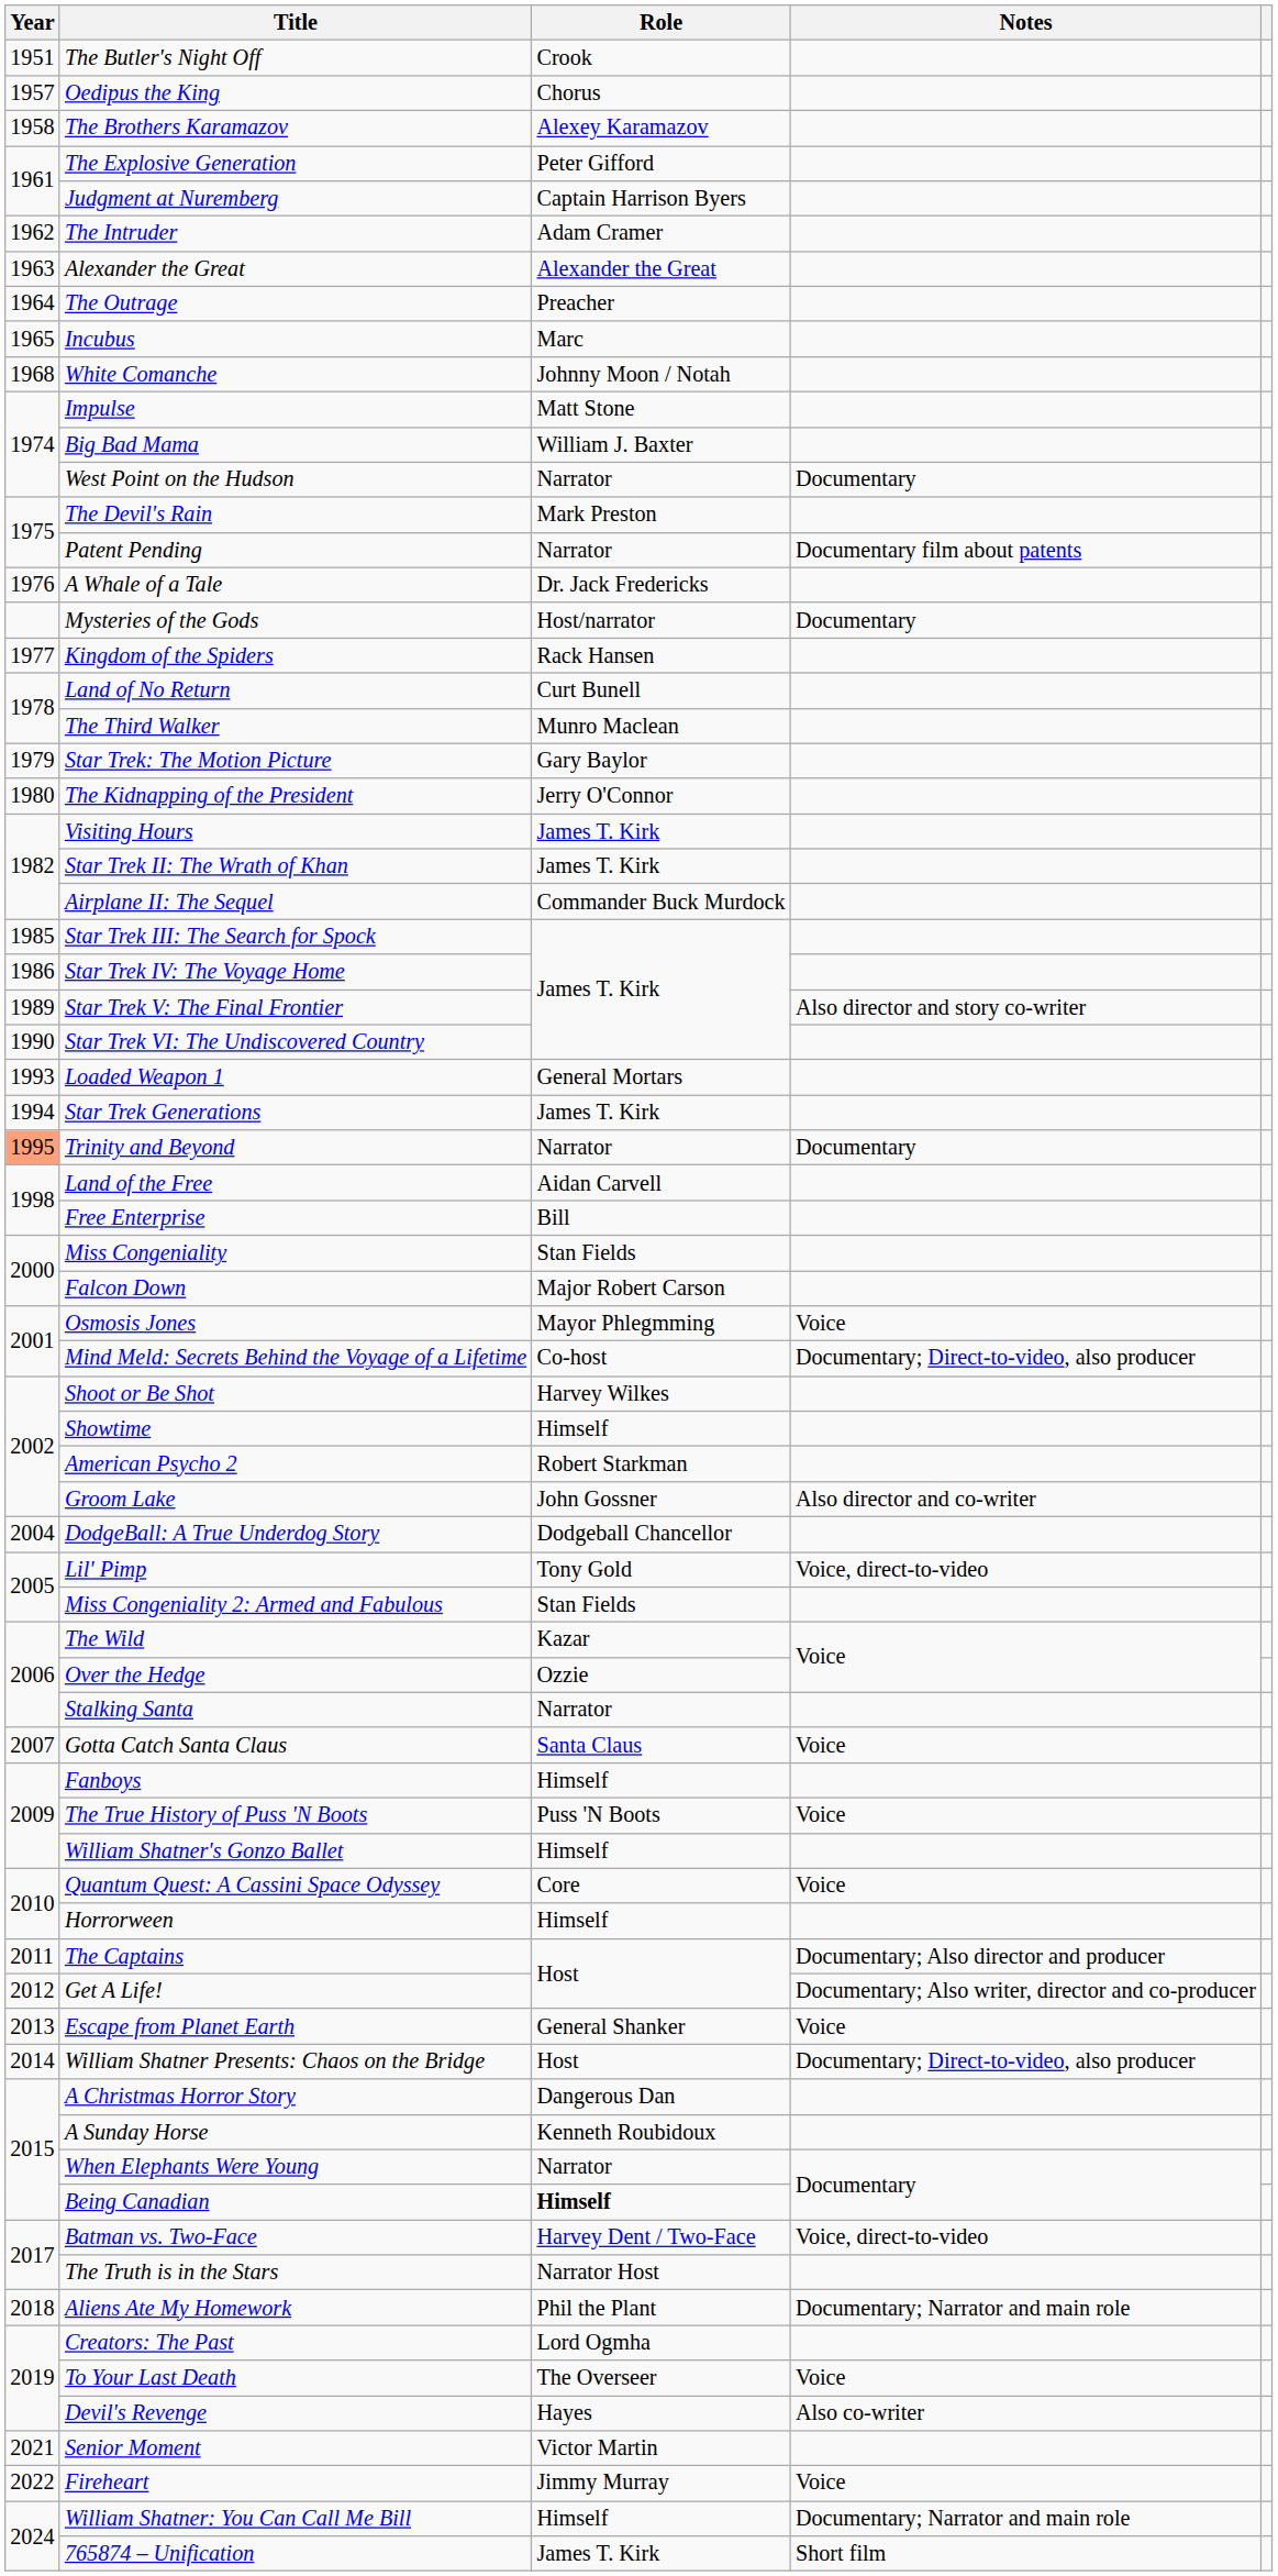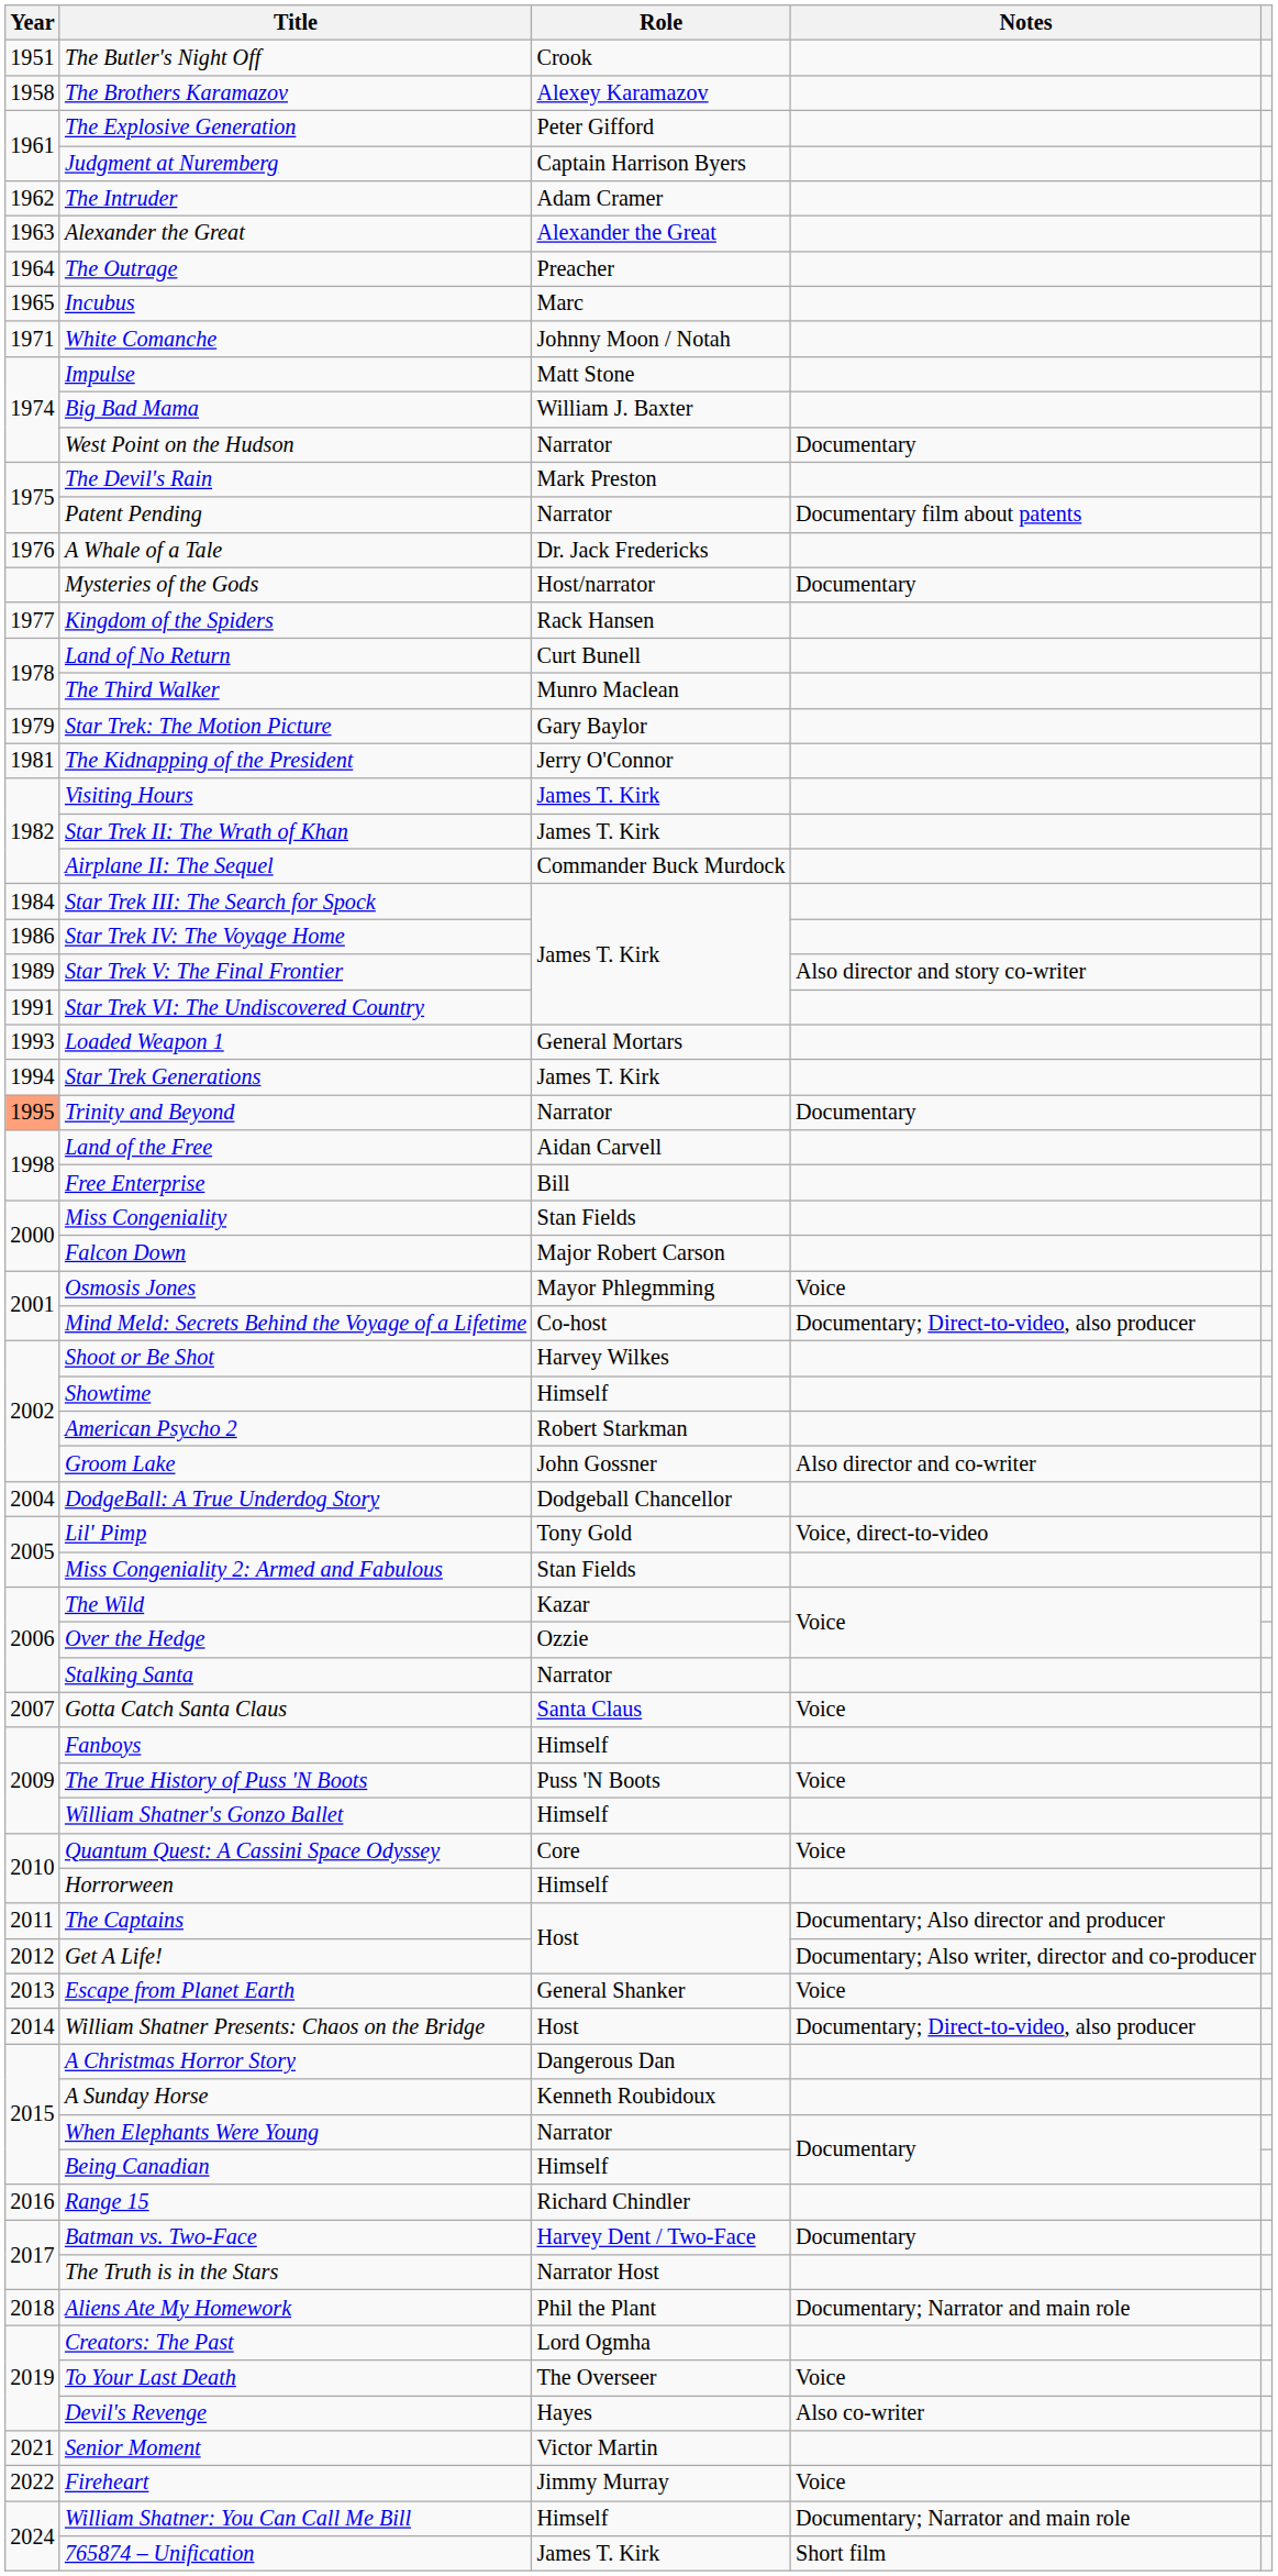 <table class="wikitable sortable">
 <tr>
 <th>Year</th>
 <th>Title</th>
 <th>Role</th>
 <th class="unsortable">Notes</th>
 <th class="unsortable"></th>
 </tr>
 <tr>
 <td>1951</td>
 <td data-sort-value="Butler's Night Off, The"><em>The Butler's Night Off</em></td>
 <td>Crook</td>
-<td></td>
-<td></td>
-</tr>
-<tr>
-<td>1957</td>
-<td><em><a href='#'>Oedipus the King</a></em></td>
-<td>Chorus</td>
 <td></td>
 <td></td>
 </tr>
 <tr>
 <td>1958</td>
 <td data-sort-value="Brothers Karamazov, The"><em><a href='#'>The Brothers Karamazov</a></em></td>
 <td><a href='#'>Alexey Karamazov</a></td>
 <td></td>
 <td></td>
 </tr>
 <tr>
 <td rowspan="2">1961</td>
 <td data-sort-value="Explosive Generation, The"><em><a href='#'>The Explosive Generation</a></em></td>
 <td>Peter Gifford</td>
 <td></td>
 <td></td>
 </tr>
 <tr>
 <td><em><a href='#'>Judgment at Nuremberg</a></em></td>
 <td>Captain Harrison Byers</td>
 <td></td>
 <td></td>
 </tr>
 <tr>
 <td>1962</td>
 <td data-sort-value="Intruder, The"><em><a href='#'>The Intruder</a></em></td>
 <td>Adam Cramer</td>
 <td></td>
 <td></td>
 </tr>
 <tr>
 <td>1963</td>
 <td><em>Alexander the Great</em></td>
 <td><a href='#'>Alexander the Great</a></td>
 <td></td>
 <td></td>
 </tr>
 <tr>
 <td>1964</td>
 <td data-sort-value="Outrage, The"><em><a href='#'>The Outrage</a></em></td>
 <td>Preacher</td>
 <td></td>
 <td></td>
 </tr>
 <tr>
 <td>1965</td>
 <td><em><a href='#'>Incubus</a></em></td>
 <td>Marc</td>
 <td></td>
 <td></td>
 </tr>
 <tr>
-<td>1968</td>
+<td>1971</td>
 <td><em><a href='#'>White Comanche</a></em></td>
 <td>Johnny Moon / Notah</td>
 <td></td>
 <td></td>
 </tr>
 <tr>
 <td rowspan="3">1974</td>
 <td><em><a href='#'>Impulse</a></em></td>
 <td>Matt Stone</td>
 <td></td>
 <td></td>
 </tr>
 <tr>
 <td><em><a href='#'>Big Bad Mama</a></em></td>
 <td>William J. Baxter</td>
 <td></td>
 <td></td>
 </tr>
 <tr>
 <td><em>West Point on the Hudson</em></td>
 <td>Narrator</td>
 <td>Documentary</td>
 <td></td>
 </tr>
 <tr>
 <td rowspan="2">1975</td>
 <td data-sort-value="Devil's Rain, The"><em><a href='#'>The Devil's Rain</a></em></td>
 <td>Mark Preston</td>
 <td></td>
 <td></td>
 </tr>
 <tr>
 <td><em>Patent Pending</em></td>
 <td>Narrator</td>
 <td data-sort-value="documentary film about patents, A">Documentary film about <a href='#'>patents</a></td>
 <td></td>
 </tr>
 <tr>
 <td>1976</td>
 <td data-sort-value="Whale of a Tale, A"><em>A Whale of a Tale</em></td>
 <td>Dr. Jack Fredericks</td>
 <td></td>
 <td></td>
 </tr>
 <tr>
 <td></td>
 <td><em>Mysteries of the Gods</em></td>
 <td>Host/narrator</td>
 <td>Documentary</td>
 <td></td>
 </tr>
 <tr>
 <td>1977</td>
 <td><em><a href='#'>Kingdom of the Spiders</a></em></td>
 <td>Rack Hansen</td>
 <td></td>
 <td></td>
 </tr>
 <tr>
 <td rowspan="2">1978</td>
 <td><em><a href='#'>Land of No Return</a></em></td>
 <td>Curt Bunell</td>
 <td></td>
 <td></td>
 </tr>
 <tr>
 <td data-sort-value="Third Walker, The"><em><a href='#'>The Third Walker</a></em></td>
 <td>Munro Maclean</td>
 <td></td>
 <td></td>
 </tr>
 <tr>
 <td>1979</td>
 <td><em><a href='#'>Star Trek: The Motion Picture</a></em></td>
 <td>Gary Baylor</td>
 <td></td>
 <td></td>
 </tr>
 <tr>
-<td>1980</td>
+<td>1981</td>
 <td data-sort-value="Kidnapping of the President, The"><em><a href='#'>The Kidnapping of the President</a></em></td>
 <td>Jerry O'Connor</td>
 <td></td>
 <td></td>
 </tr>
 <tr>
 <td rowspan="3">1982</td>
 <td><em><a href='#'>Visiting Hours</a></em></td>
 <td><a href='#'>James T. Kirk</a></td>
 <td></td>
 <td></td>
 </tr>
 <tr>
 <td><em><a href='#'>Star Trek II: The Wrath of Khan</a></em></td>
 <td>James T. Kirk</td>
 <td></td>
 <td></td>
 </tr>
 <tr>
 <td><em><a href='#'>Airplane II: The Sequel</a></em></td>
 <td>Commander Buck Murdock</td>
 <td></td>
 <td></td>
 </tr>
 <tr>
-<td>1985</td>
+<td>1984</td>
 <td><em><a href='#'>Star Trek III: The Search for Spock</a></em></td>
 <td rowspan="4">James T. Kirk</td>
 <td></td>
 <td></td>
 </tr>
 <tr>
 <td>1986</td>
 <td><em><a href='#'>Star Trek IV: The Voyage Home</a></em></td>
 <td></td>
 <td></td>
 </tr>
 <tr>
 <td>1989</td>
 <td><em><a href='#'>Star Trek V: The Final Frontier</a></em></td>
 <td>Also director and story co-writer</td>
 <td></td>
 </tr>
 <tr>
-<td>1990</td>
+<td>1991</td>
 <td><em><a href='#'>Star Trek VI: The Undiscovered Country</a></em></td>
 <td></td>
 <td></td>
 </tr>
 <tr>
 <td>1993</td>
 <td><em><a href='#'>Loaded Weapon 1</a></em></td>
 <td>General Mortars</td>
 <td></td>
 <td></td>
 </tr>
 <tr>
 <td>1994</td>
 <td><em><a href='#'>Star Trek Generations</a></em></td>
 <td>James T. Kirk</td>
 <td></td>
 <td></td>
 </tr>
 <tr>
 <td style="background: lightsalmon;">1995</td>
 <td><em><a href='#'>Trinity and Beyond</a></em></td>
 <td>Narrator</td>
 <td>Documentary</td>
 <td></td>
 </tr>
 <tr>
 <td rowspan="2">1998</td>
 <td><em><a href='#'>Land of the Free</a></em></td>
 <td>Aidan Carvell</td>
 <td></td>
 <td></td>
 </tr>
 <tr>
 <td><em><a href='#'>Free Enterprise</a></em></td>
 <td>Bill</td>
 <td></td>
 <td></td>
 </tr>
 <tr>
 <td rowspan="2">2000</td>
 <td><em><a href='#'>Miss Congeniality</a></em></td>
 <td>Stan Fields</td>
 <td></td>
 <td></td>
 </tr>
 <tr>
 <td><em><a href='#'>Falcon Down</a></em></td>
 <td>Major Robert Carson</td>
 <td></td>
 <td></td>
 </tr>
 <tr>
 <td rowspan="2">2001</td>
 <td><em><a href='#'>Osmosis Jones</a></em></td>
 <td>Mayor Phlegmming</td>
 <td>Voice</td>
 <td></td>
 </tr>
 <tr>
 <td><em><a href='#'>Mind Meld: Secrets Behind the Voyage of a Lifetime</a></em></td>
 <td>Co-host</td>
 <td>Documentary; <a href='#'>Direct-to-video</a>, also producer</td>
 <td></td>
 </tr>
 <tr>
 <td rowspan="4">2002</td>
 <td><em><a href='#'>Shoot or Be Shot</a></em></td>
 <td>Harvey Wilkes</td>
 <td></td>
 <td></td>
 </tr>
 <tr>
 <td><em><a href='#'>Showtime</a></em></td>
 <td>Himself</td>
 <td></td>
 <td></td>
 </tr>
 <tr>
 <td><em><a href='#'>American Psycho 2</a></em></td>
 <td>Robert Starkman</td>
 <td></td>
 <td></td>
 </tr>
 <tr>
 <td><em><a href='#'>Groom Lake</a></em></td>
 <td>John Gossner</td>
 <td>Also director and co-writer</td>
 <td></td>
 </tr>
 <tr>
 <td>2004</td>
 <td><em><a href='#'>DodgeBall: A True Underdog Story</a></em></td>
 <td>Dodgeball Chancellor</td>
 <td></td>
 <td></td>
 </tr>
 <tr>
 <td rowspan="2">2005</td>
 <td><em><a href='#'>Lil' Pimp</a></em></td>
 <td>Tony Gold</td>
 <td>Voice, direct-to-video</td>
 <td></td>
 </tr>
 <tr>
 <td><em><a href='#'>Miss Congeniality 2: Armed and Fabulous</a></em></td>
 <td>Stan Fields</td>
 <td></td>
 <td></td>
 </tr>
 <tr>
 <td rowspan="3">2006</td>
 <td data-sort-value="Wild, The"><em><a href='#'>The Wild</a></em></td>
 <td>Kazar</td>
 <td rowspan="2">Voice</td>
 <td></td>
 </tr>
 <tr>
 <td><em><a href='#'>Over the Hedge</a></em></td>
 <td>Ozzie</td>
 <td></td>
 </tr>
 <tr>
 <td><em><a href='#'>Stalking Santa</a></em></td>
 <td>Narrator</td>
 <td></td>
 <td></td>
 </tr>
 <tr>
 <td>2007</td>
 <td><em>Gotta Catch Santa Claus</em></td>
 <td><a href='#'>Santa Claus</a></td>
 <td>Voice</td>
 <td></td>
 </tr>
 <tr>
 <td rowspan="3">2009</td>
 <td><em><a href='#'>Fanboys</a></em></td>
 <td>Himself</td>
 <td></td>
 <td></td>
 </tr>
 <tr>
 <td data-sort-value="True History of Puss 'N Boots, The"><em><a href='#'>The True History of Puss 'N Boots</a></em></td>
 <td>Puss 'N Boots</td>
 <td>Voice</td>
 <td></td>
 </tr>
 <tr>
 <td><em><a href='#'>William Shatner's Gonzo Ballet</a></em></td>
 <td>Himself</td>
 <td></td>
 <td></td>
 </tr>
 <tr>
 <td rowspan="2">2010</td>
 <td><em><a href='#'>Quantum Quest: A Cassini Space Odyssey</a></em></td>
 <td>Core</td>
 <td>Voice</td>
 <td></td>
 </tr>
 <tr>
 <td><em>Horrorween</em></td>
 <td>Himself</td>
 <td></td>
 <td></td>
 </tr>
 <tr>
 <td>2011</td>
 <td data-sort-value="Captains, The"><em><a href='#'>The Captains</a></em></td>
 <td rowspan="2">Host</td>
 <td>Documentary; Also director and producer</td>
 <td></td>
 </tr>
 <tr>
 <td>2012</td>
 <td><em>Get A Life!</em></td>
 <td>Documentary; Also writer, director and co-producer</td>
 <td></td>
 </tr>
 <tr>
 <td>2013</td>
 <td><em><a href='#'>Escape from Planet Earth</a></em></td>
 <td>General Shanker</td>
 <td>Voice</td>
 <td></td>
 </tr>
 <tr>
 <td>2014</td>
 <td><em>William Shatner Presents: Chaos on the Bridge</em></td>
 <td>Host</td>
 <td>Documentary; <a href='#'>Direct-to-video</a>, also producer</td>
 <td></td>
 </tr>
 <tr>
 <td rowspan="4">2015</td>
 <td data-sort-value="Christmas Horror Story, A"><em><a href='#'>A Christmas Horror Story</a></em></td>
 <td>Dangerous Dan</td>
 <td></td>
 <td></td>
 </tr>
 <tr>
 <td data-sort-value="Sunday Horse, A"><em>A Sunday Horse</em></td>
 <td>Kenneth Roubidoux</td>
 <td></td>
 <td></td>
 </tr>
 <tr>
 <td><em><a href='#'>When Elephants Were Young</a></em></td>
 <td>Narrator</td>
 <td rowspan="2">Documentary</td>
 <td></td>
 </tr>
 <tr>
 <td><em><a href='#'>Being Canadian</a></em></td>
-<td><strong>Himself</strong></td>
+<td>Himself</td>
+<td></td>
+</tr>
+<tr>
+<td>2016</td>
+<td><em><a href='#'>Range 15</a></em></td>
+<td>Richard Chindler</td>
+<td></td>
 <td></td>
 </tr>
 <tr>
 <td rowspan="2">2017</td>
 <td><em><a href='#'>Batman vs. Two-Face</a></em></td>
 <td><a href='#'>Harvey Dent / Two-Face</a></td>
-<td>Voice, direct-to-video</td>
+<td>Documentary</td>
 <td></td>
 </tr>
 <tr>
 <td data-sort-value="Truth is in the Stars, The"><em>The Truth is in the Stars</em></td>
 <td>Narrator Host</td>
 <td></td>
 <td></td>
 </tr>
 <tr>
 <td>2018</td>
 <td><em><a href='#'>Aliens Ate My Homework</a></em></td>
 <td>Phil the Plant</td>
 <td>Documentary; Narrator and main role</td>
 <td></td>
 </tr>
 <tr>
 <td rowspan="3">2019</td>
 <td><em><a href='#'>Creators: The Past</a></em></td>
 <td>Lord Ogmha</td>
 <td></td>
 <td></td>
 </tr>
 <tr>
 <td><em><a href='#'>To Your Last Death</a></em></td>
 <td>The Overseer</td>
 <td>Voice</td>
 <td></td>
 </tr>
 <tr>
 <td><em><a href='#'>Devil's Revenge</a></em></td>
 <td>Hayes</td>
 <td>Also co-writer</td>
 <td></td>
 </tr>
 <tr>
 <td>2021</td>
 <td><em><a href='#'>Senior Moment</a></em></td>
 <td>Victor Martin</td>
 <td></td>
 <td></td>
 </tr>
 <tr>
 <td>2022</td>
 <td><em><a href='#'>Fireheart</a></em></td>
 <td>Jimmy Murray</td>
 <td>Voice</td>
 <td></td>
 </tr>
 <tr>
 <td rowspan="2">2024</td>
 <td><em><a href='#'>William Shatner: You Can Call Me Bill</a></em></td>
 <td>Himself</td>
 <td>Documentary; Narrator and main role</td>
 <td></td>
 </tr>
 <tr>
 <td><em><a href='#'>765874 – Unification</a></em></td>
 <td>James T. Kirk</td>
 <td>Short film</td>
 <td></td>
 </tr>
 </table>
